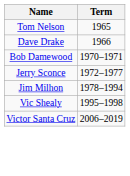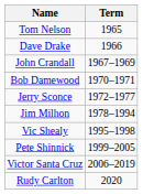 <table class="wikitable sortable">
 <tr>
 <th>Name</th>
 <th>Term</th>
 </tr>
 <tr>
 <td align="center"><a href='#'>Tom Nelson</a></td>
 <td align="center">1965</td>
 </tr>
 <tr>
 <td align="center"><a href='#'>Dave Drake</a></td>
 <td align="center">1966</td>
+</tr>
+<tr>
+<td align="center"><a href='#'>John Crandall</a></td>
+<td align="center">1967–1969</td>
 </tr>
 <tr>
 <td align="center"><a href='#'>Bob Damewood</a></td>
 <td align="center">1970–1971</td>
 </tr>
 <tr>
 <td align="center"><a href='#'>Jerry Sconce</a></td>
 <td align="center">1972–1977</td>
 </tr>
 <tr>
 <td align="center"><a href='#'>Jim Milhon</a></td>
 <td align="center">1978–1994</td>
 </tr>
 <tr>
 <td align="center"><a href='#'>Vic Shealy</a></td>
 <td align="center">1995–1998</td>
 </tr>
 <tr>
+<td align="center"><a href='#'>Pete Shinnick</a></td>
+<td align="center">1999–2005</td>
+</tr>
+<tr>
 <td align="center"><a href='#'>Victor Santa Cruz</a></td>
 <td align="center">2006–2019</td>
 </tr>
+<tr>
+<td align="center"><a href='#'>Rudy Carlton</a></td>
+<td align="center">2020</td>
+</tr>
 </table>
